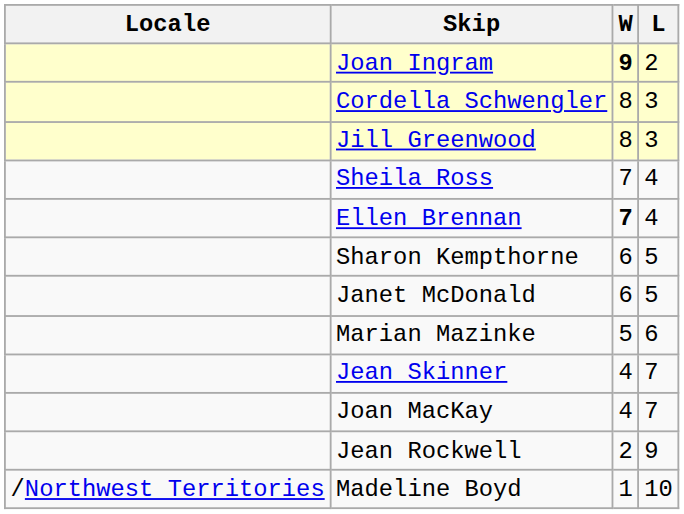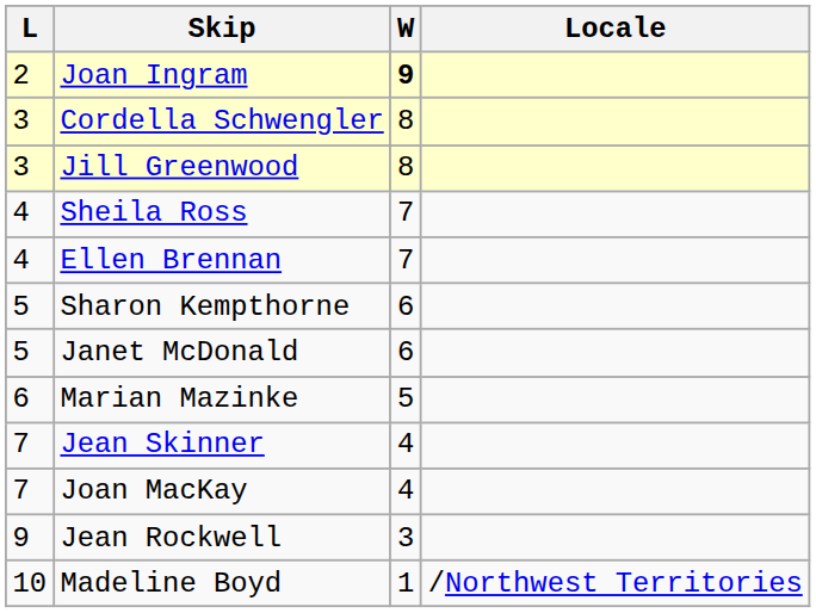 <table class="wikitable" border="1">
 <tr>
-<th>Locale</th>
+<th>L</th>
 <th>Skip</th>
 <th>W</th>
-<th>L</th>
+<th>Locale</th>
 </tr>
 <tr bgcolor=#ffffcc>
-<td></td>
+<td>2</td>
 <td><a href='#'>Joan Ingram</a></td>
 <td><strong>9</strong></td>
-<td>2</td>
+<td></td>
 </tr>
 <tr bgcolor=#ffffcc>
-<td></td>
+<td>3</td>
 <td><a href='#'>Cordella Schwengler</a></td>
 <td>8</td>
-<td>3</td>
+<td></td>
 </tr>
 <tr bgcolor=#ffffcc>
-<td></td>
+<td>3</td>
 <td><a href='#'>Jill Greenwood</a></td>
 <td>8</td>
-<td>3</td>
+<td></td>
 </tr>
 <tr>
-<td></td>
+<td>4</td>
 <td><a href='#'>Sheila Ross</a></td>
 <td>7</td>
-<td>4</td>
+<td></td>
 </tr>
 <tr>
+<td>4</td>
+<td><a href='#'>Ellen Brennan</a></td>
+<td>7</td>
 <td></td>
-<td><a href='#'>Ellen Brennan</a></td>
-<td><strong>7</strong></td>
-<td>4</td>
 </tr>
 <tr>
-<td></td>
+<td>5</td>
 <td>Sharon Kempthorne</td>
 <td>6</td>
-<td>5</td>
+<td></td>
 </tr>
 <tr>
-<td></td>
+<td>5</td>
 <td>Janet McDonald</td>
 <td>6</td>
-<td>5</td>
+<td></td>
 </tr>
 <tr>
-<td></td>
+<td>6</td>
 <td>Marian Mazinke</td>
 <td>5</td>
-<td>6</td>
+<td></td>
 </tr>
 <tr>
-<td></td>
+<td>7</td>
 <td><a href='#'>Jean Skinner</a></td>
 <td>4</td>
-<td>7</td>
+<td></td>
 </tr>
 <tr>
-<td></td>
+<td>7</td>
 <td>Joan MacKay</td>
 <td>4</td>
-<td>7</td>
+<td></td>
 </tr>
 <tr>
+<td>9</td>
+<td>Jean Rockwell</td>
+<td>3</td>
 <td></td>
-<td>Jean Rockwell</td>
-<td>2</td>
-<td>9</td>
 </tr>
 <tr>
-<td>/<a href='#'>Northwest Territories</a></td>
+<td>10</td>
 <td>Madeline Boyd</td>
 <td>1</td>
-<td>10</td>
+<td>/<a href='#'>Northwest Territories</a></td>
 </tr>
 </table>
